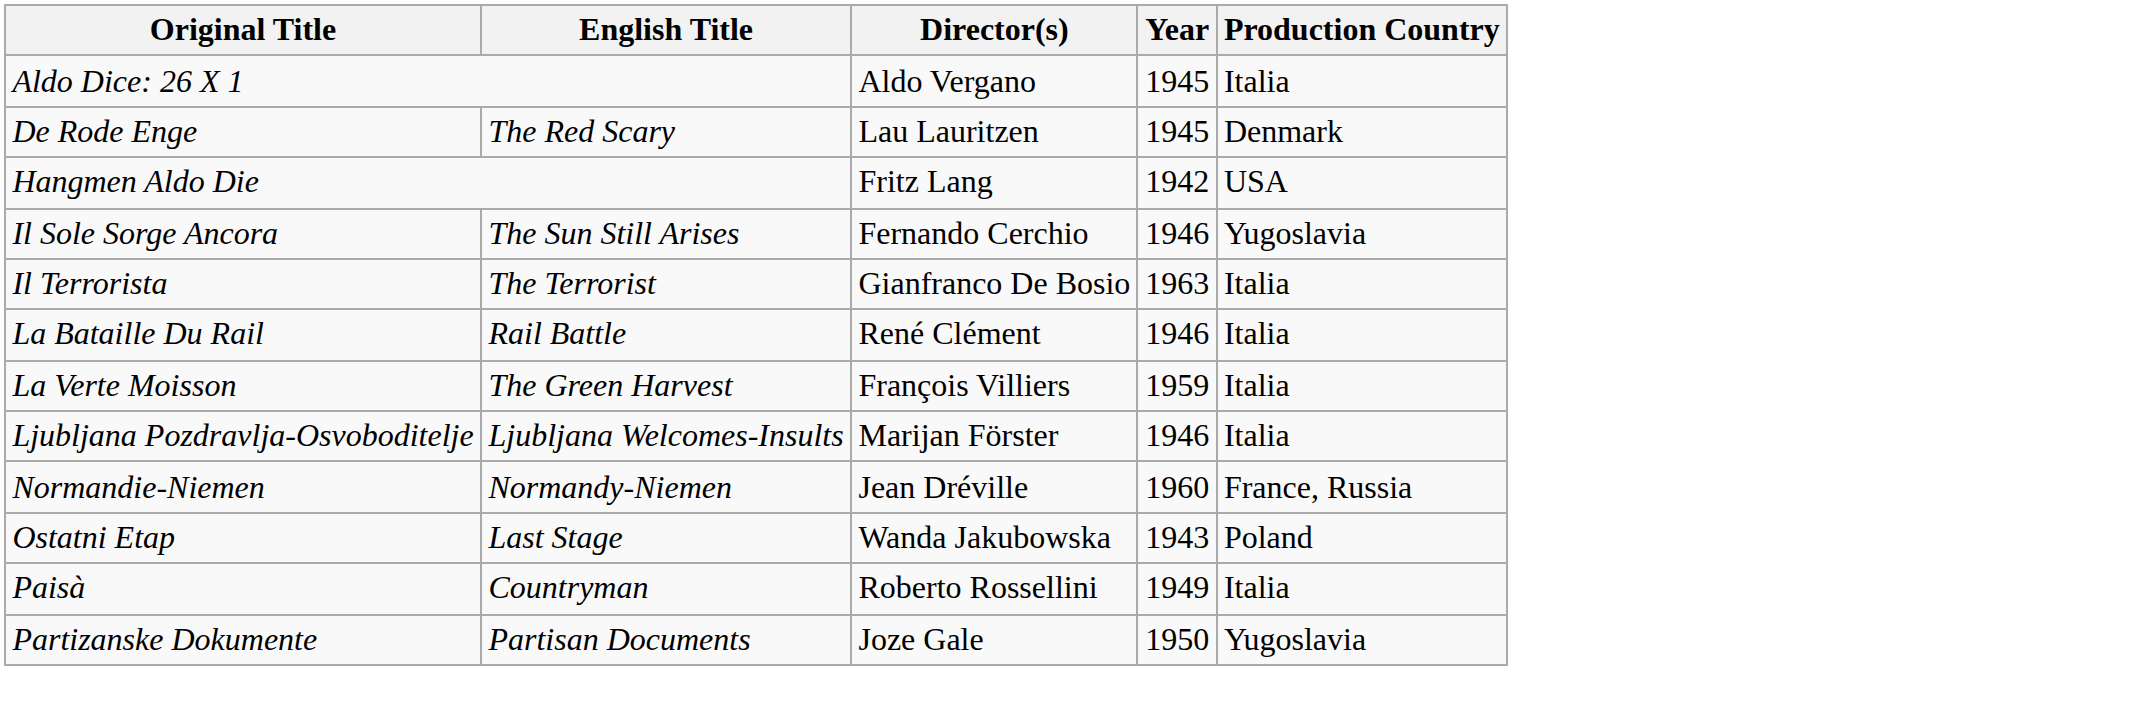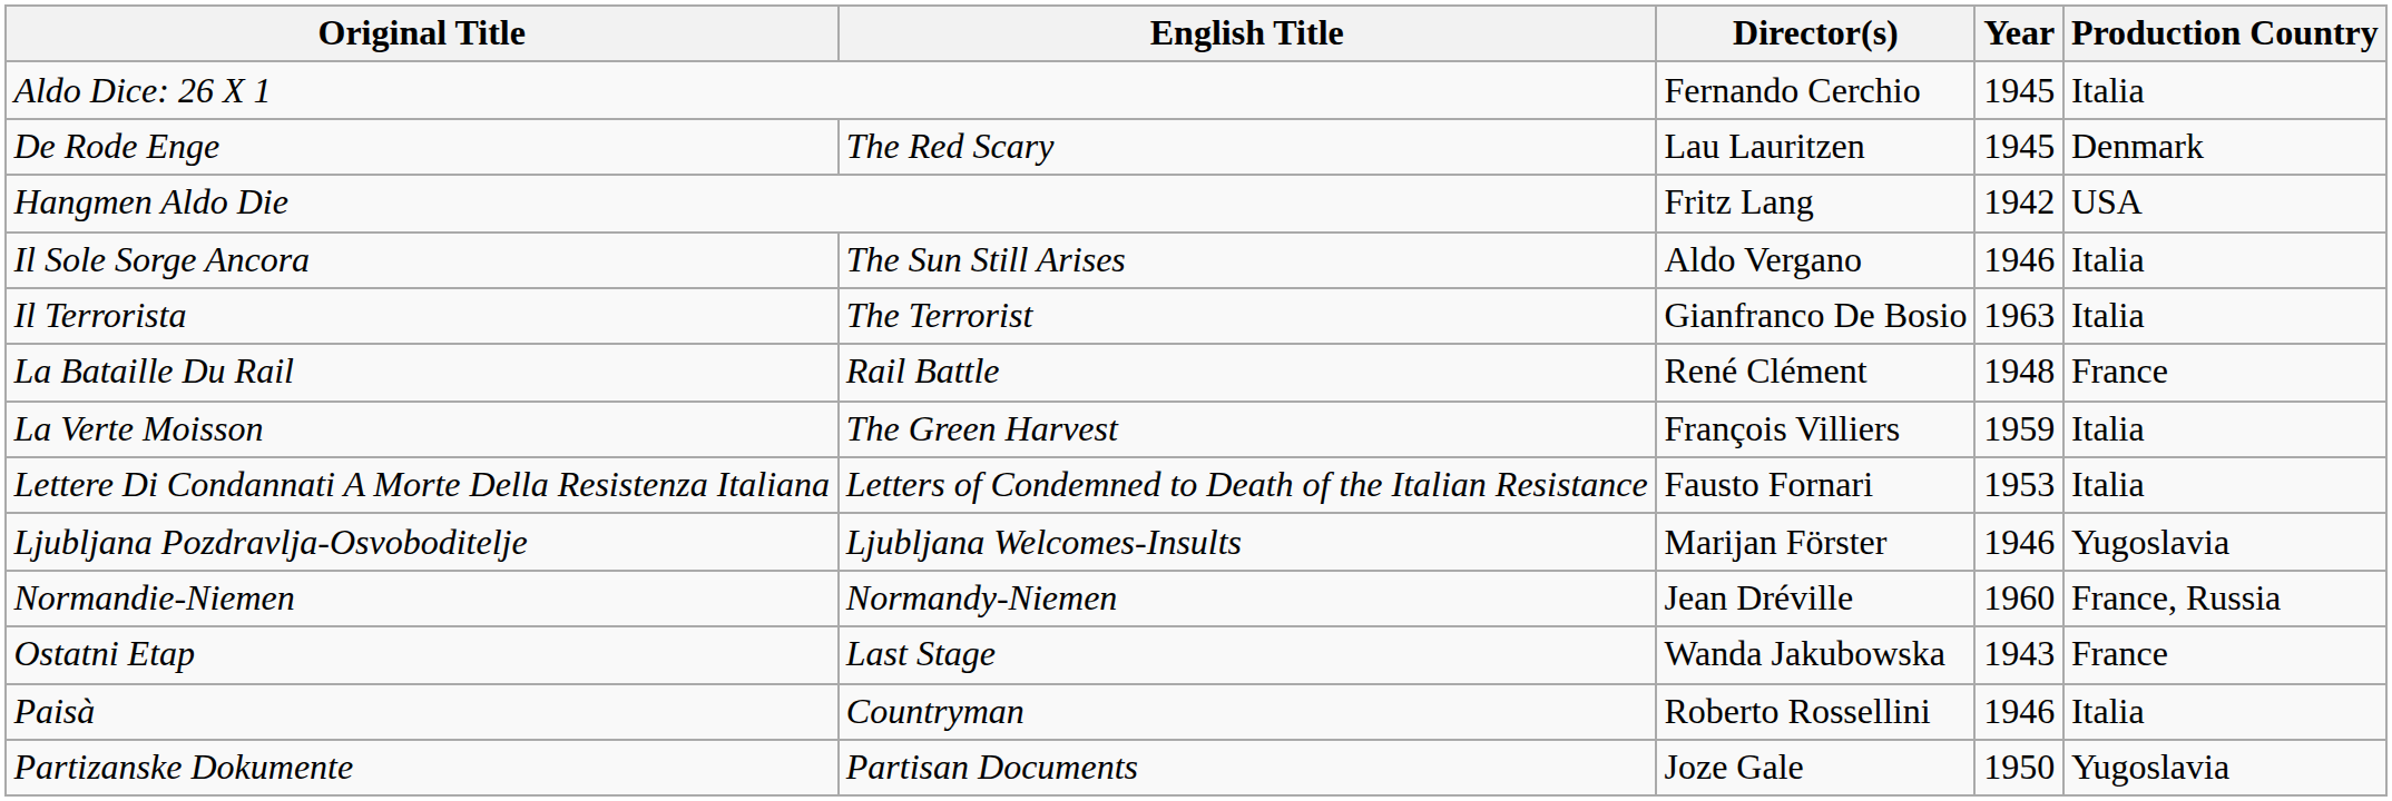 <table class="wikitable sortable">
 <tr>
 <th>Original Title</th>
 <th>English Title</th>
 <th>Director(s)</th>
 <th>Year</th>
 <th>Production Country</th>
 </tr>
 <tr>
 <td colspan="2"><em>Aldo Dice: 26 X 1</em></td>
-<td>Aldo Vergano</td>
+<td>Fernando Cerchio</td>
 <td>1945</td>
 <td>Italia</td>
 </tr>
 <tr>
 <td><em>De Rode Enge</em></td>
 <td><em>The Red Scary</em></td>
 <td>Lau Lauritzen</td>
 <td>1945</td>
 <td>Denmark</td>
 </tr>
 <tr>
 <td colspan="2"><em>Hangmen Aldo Die</em></td>
 <td>Fritz Lang</td>
 <td>1942</td>
 <td>USA</td>
 </tr>
 <tr>
 <td><em>Il Sole Sorge Ancora</em></td>
 <td><em>The Sun Still Arises</em></td>
-<td>Fernando Cerchio</td>
+<td>Aldo Vergano</td>
 <td>1946</td>
-<td>Yugoslavia</td>
+<td>Italia</td>
 </tr>
 <tr>
 <td><em>Il Terrorista</em></td>
 <td><em>The Terrorist</em></td>
 <td>Gianfranco De Bosio</td>
 <td>1963</td>
 <td>Italia</td>
 </tr>
 <tr>
 <td><em>La Bataille Du Rail</em></td>
 <td><em>Rail Battle</em></td>
 <td>René Clément</td>
-<td>1946</td>
-<td>Italia</td>
+<td>1948</td>
+<td>France</td>
 </tr>
 <tr>
 <td><em>La Verte Moisson</em></td>
 <td><em>The Green Harvest</em></td>
 <td>François Villiers</td>
 <td>1959</td>
 <td>Italia</td>
 </tr>
 <tr>
+<td><em>Lettere Di Condannati A Morte Della Resistenza Italiana</em></td>
+<td><em>Letters of Condemned to Death of the Italian Resistance</em></td>
+<td>Fausto Fornari</td>
+<td>1953</td>
+<td>Italia</td>
+</tr>
+<tr>
 <td><em>Ljubljana Pozdravlja-Osvoboditelje</em></td>
 <td><em>Ljubljana Welcomes-Insults</em></td>
 <td>Marijan Förster</td>
 <td>1946</td>
-<td>Italia</td>
+<td>Yugoslavia</td>
 </tr>
 <tr>
 <td><em>Normandie-Niemen</em></td>
 <td><em>Normandy-Niemen</em></td>
 <td>Jean Dréville</td>
 <td>1960</td>
 <td>France, Russia</td>
 </tr>
 <tr>
 <td><em>Ostatni Etap</em></td>
 <td><em>Last Stage</em></td>
 <td>Wanda Jakubowska</td>
 <td>1943</td>
-<td>Poland</td>
+<td>France</td>
 </tr>
 <tr>
 <td><em>Paisà</em></td>
 <td><em>Countryman</em></td>
 <td>Roberto Rossellini</td>
-<td>1949</td>
+<td>1946</td>
 <td>Italia</td>
 </tr>
 <tr>
 <td><em>Partizanske Dokumente</em></td>
 <td><em>Partisan Documents</em></td>
 <td>Joze Gale</td>
 <td>1950</td>
 <td>Yugoslavia</td>
 </tr>
 </table>
